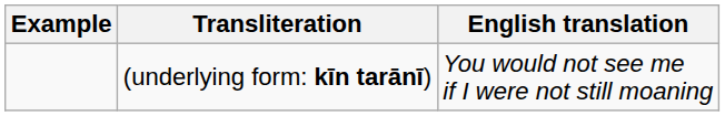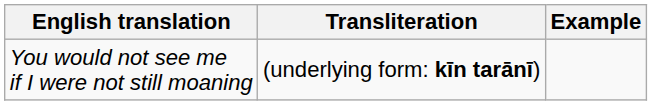 <table class="wikitable">
 <tr>
+<th>English translation</th>
+<th>Transliteration</th>
 <th>Example</th>
-<th>Transliteration</th>
-<th>English translation</th>
 </tr>
 <tr>
+<td><em>You would not see me<br> if I were not still moaning</em></td>
+<td><em></em> (underlying form: <strong>kīn tarānī</strong>) <br><em></em></td>
 <td></td>
-<td><em></em> (underlying form: <strong>kīn tarānī</strong>) <br><em></em></td>
-<td><em>You would not see me<br> if I were not still moaning</em></td>
 </tr>
 </table>
